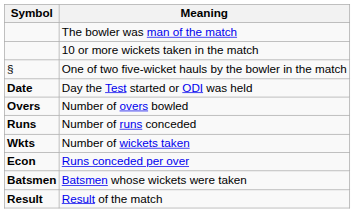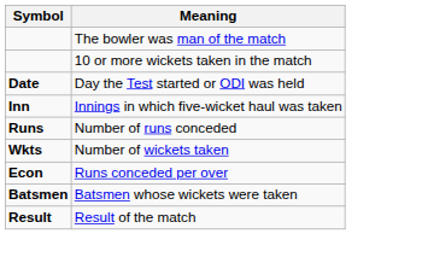 <table class="wikitable" border="1">
 <tr>
 <th>Symbol</th>
 <th>Meaning</th>
 </tr>
 <tr>
 <td></td>
 <td>The bowler was <a href='#'>man of the match</a></td>
 </tr>
 <tr>
 <td></td>
 <td>10 or more wickets taken in the match</td>
 </tr>
 <tr>
-<td>§</td>
-<td>One of two five-wicket hauls by the bowler in the match</td>
-</tr>
-<tr>
 <td><strong>Date</strong></td>
 <td>Day the <a href='#'>Test</a> started or <a href='#'>ODI</a> was held</td>
 </tr>
 <tr>
-<td><strong>Overs</strong></td>
-<td>Number of <a href='#'>overs</a> bowled</td>
+<td><strong>Inn</strong></td>
+<td><a href='#'>Innings</a> in which five-wicket haul was taken</td>
 </tr>
 <tr>
 <td><strong>Runs</strong></td>
 <td>Number of <a href='#'>runs</a> conceded</td>
 </tr>
 <tr>
 <td><strong>Wkts</strong></td>
 <td>Number of <a href='#'>wickets taken</a></td>
 </tr>
 <tr>
 <td><strong>Econ</strong></td>
 <td><a href='#'>Runs conceded per over</a></td>
 </tr>
 <tr>
 <td><strong>Batsmen</strong></td>
 <td><a href='#'>Batsmen</a> whose wickets were taken</td>
 </tr>
 <tr>
 <td><strong>Result</strong></td>
 <td><a href='#'>Result</a> of the match</td>
 </tr>
 </table>
